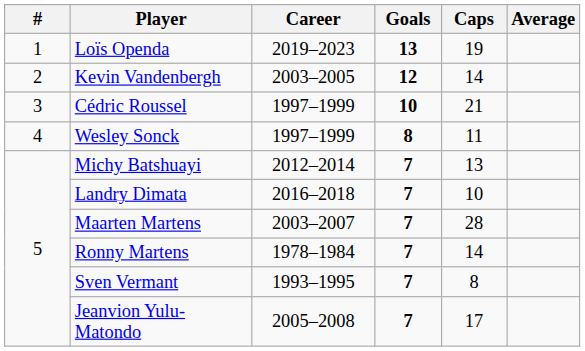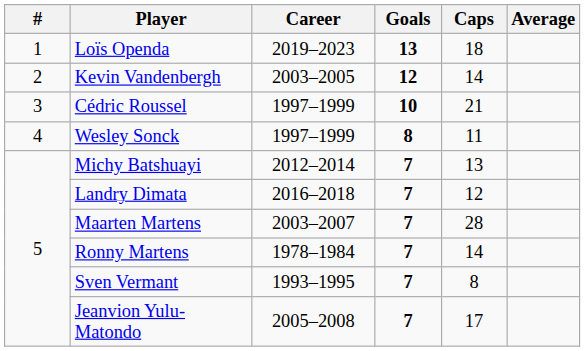 <table class="wikitable sortable" style="text-align:center;">
 <tr>
 <th width="50">#</th>
 <th style="width:150px;">Player</th>
 <th style="width:100px;">Career</th>
 <th width="50">Goals</th>
 <th width="50">Caps</th>
 <th width="50">Average</th>
 </tr>
 <tr>
 <td>1</td>
 <td style="text-align:left;"><a href='#'>Loïs Openda</a></td>
 <td>2019–2023</td>
 <td><strong>13</strong></td>
-<td>19</td>
+<td>18</td>
 <td></td>
 </tr>
 <tr>
 <td>2</td>
 <td style="text-align:left;"><a href='#'>Kevin Vandenbergh</a></td>
 <td>2003–2005</td>
 <td><strong>12</strong></td>
 <td>14</td>
 <td></td>
 </tr>
 <tr>
 <td>3</td>
 <td style="text-align:left;"><a href='#'>Cédric Roussel</a></td>
 <td>1997–1999</td>
 <td><strong>10</strong></td>
 <td>21</td>
 <td></td>
 </tr>
 <tr>
 <td>4</td>
 <td style="text-align:left;"><a href='#'>Wesley Sonck</a></td>
 <td>1997–1999</td>
 <td><strong>8</strong></td>
 <td>11</td>
 <td></td>
 </tr>
 <tr>
 <td rowspan=6>5</td>
 <td style="text-align:left;"><a href='#'>Michy Batshuayi</a></td>
 <td>2012–2014</td>
 <td><strong>7</strong></td>
 <td>13</td>
 <td></td>
 </tr>
 <tr>
 <td style="text-align:left;"><a href='#'>Landry Dimata</a></td>
 <td>2016–2018</td>
 <td><strong>7</strong></td>
-<td>10</td>
+<td>12</td>
 <td></td>
 </tr>
 <tr>
 <td style="text-align:left;"><a href='#'>Maarten Martens</a></td>
 <td>2003–2007</td>
 <td><strong>7</strong></td>
 <td>28</td>
 <td></td>
 </tr>
 <tr>
 <td style="text-align:left;"><a href='#'>Ronny Martens</a></td>
 <td>1978–1984</td>
 <td><strong>7</strong></td>
 <td>14</td>
 <td></td>
 </tr>
 <tr>
 <td style="text-align:left;"><a href='#'>Sven Vermant</a></td>
 <td>1993–1995</td>
 <td><strong>7</strong></td>
 <td>8</td>
 <td></td>
 </tr>
 <tr>
 <td style="text-align:left;"><a href='#'>Jeanvion Yulu-Matondo</a></td>
 <td>2005–2008</td>
 <td><strong>7</strong></td>
 <td>17</td>
 <td></td>
 </tr>
 </table>
